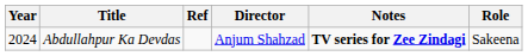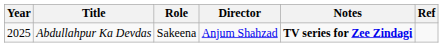 <table class="wikitable sortable">
 <tr>
 <th>Year</th>
 <th>Title</th>
-<th>Ref</th>
+<th>Role</th>
 <th>Director</th>
 <th>Notes</th>
-<th>Role</th>
+<th>Ref</th>
 </tr>
 <tr>
-<td>2024</td>
+<td>2025</td>
 <td><em>Abdullahpur Ka Devdas</em></td>
-<td></td>
+<td>Sakeena</td>
 <td><a href='#'>Anjum Shahzad</a></td>
 <td><strong>TV series for <a href='#'>Zee Zindagi</a></strong></td>
-<td>Sakeena</td>
+<td></td>
 </tr>
 </table>
